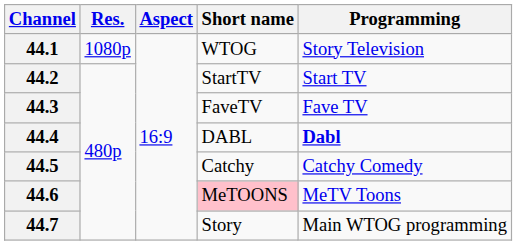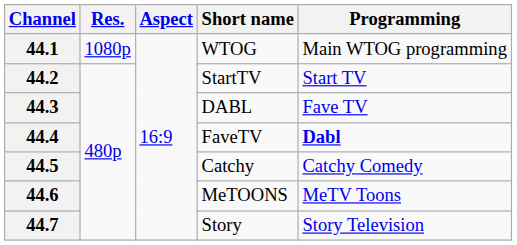 <table class="wikitable">
 <tr>
 <th scope = "col"><a href='#'>Channel</a></th>
 <th scope = "col"><a href='#'>Res.</a></th>
 <th scope = "col"><a href='#'>Aspect</a></th>
 <th scope = "col">Short name</th>
 <th scope = "col">Programming</th>
 </tr>
 <tr>
 <th scope = "row">44.1</th>
 <td><a href='#'>1080p</a></td>
 <td rowspan=7><a href='#'>16:9</a></td>
 <td>WTOG</td>
-<td><a href='#'>Story Television</a></td>
+<td>Main WTOG programming</td>
 </tr>
 <tr>
 <th scope = "row">44.2</th>
 <td rowspan=6><a href='#'>480p</a></td>
 <td>StartTV</td>
 <td><a href='#'>Start TV</a></td>
 </tr>
 <tr>
 <th scope = "row">44.3</th>
-<td>FaveTV</td>
+<td>DABL</td>
 <td><a href='#'>Fave TV</a></td>
 </tr>
 <tr>
 <th scope = "row">44.4</th>
-<td>DABL</td>
+<td>FaveTV</td>
 <td><strong><a href='#'>Dabl</a></strong></td>
 </tr>
 <tr>
 <th scope = "row">44.5</th>
 <td>Catchy</td>
 <td><a href='#'>Catchy Comedy</a></td>
 </tr>
 <tr>
 <th scope = "row">44.6</th>
-<td style="background: pink;">MeTOONS</td>
+<td>MeTOONS</td>
 <td><a href='#'>MeTV Toons</a></td>
 </tr>
 <tr>
 <th scope = "row">44.7</th>
 <td>Story</td>
-<td>Main WTOG programming</td>
+<td><a href='#'>Story Television</a></td>
 </tr>
 </table>
